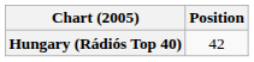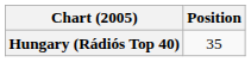 <table class="wikitable plainrowheaders" style="text-align:center">
 <tr>
 <th>Chart (2005)</th>
 <th>Position</th>
 </tr>
 <tr>
 <th scope="row">Hungary (Rádiós Top 40)</th>
-<td>42</td>
+<td>35</td>
 </tr>
 </table>
